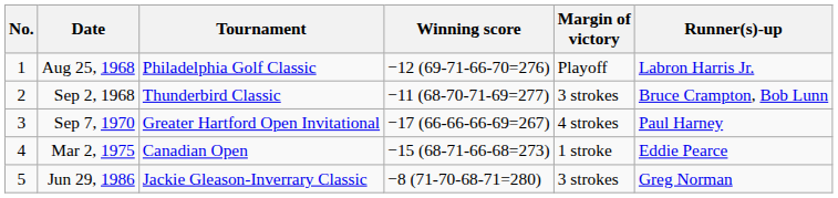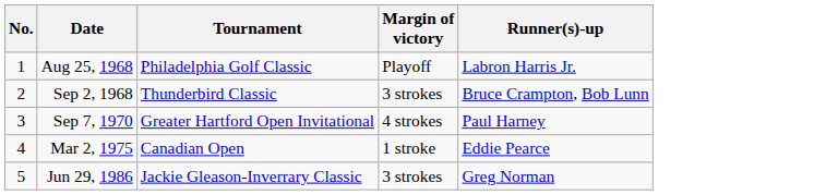 <table class="wikitable" style="font-size:95%;">
 <tr>
 <th>No.</th>
 <th>Date</th>
 <th>Tournament</th>
-<th>Winning score</th>
 <th>Margin of<br>victory</th>
 <th>Runner(s)-up</th>
 </tr>
 <tr>
 <td align=center>1</td>
 <td align=right>Aug 25, <a href='#'>1968</a></td>
 <td><a href='#'>Philadelphia Golf Classic</a></td>
-<td>−12 (69-71-66-70=276)</td>
 <td>Playoff</td>
 <td> <a href='#'>Labron Harris Jr.</a></td>
 </tr>
 <tr>
 <td align=center>2</td>
 <td align=right>Sep 2, 1968</td>
 <td><a href='#'>Thunderbird Classic</a></td>
-<td>−11 (68-70-71-69=277)</td>
 <td>3 strokes</td>
 <td> <a href='#'>Bruce Crampton</a>,  <a href='#'>Bob Lunn</a></td>
 </tr>
 <tr>
 <td align=center>3</td>
 <td align=right>Sep 7, <a href='#'>1970</a></td>
 <td><a href='#'>Greater Hartford Open Invitational</a></td>
-<td>−17 (66-66-66-69=267)</td>
 <td>4 strokes</td>
 <td> <a href='#'>Paul Harney</a></td>
 </tr>
 <tr>
 <td align=center>4</td>
 <td align=right>Mar 2, <a href='#'>1975</a></td>
 <td><a href='#'>Canadian Open</a></td>
-<td>−15 (68-71-66-68=273)</td>
 <td>1 stroke</td>
 <td> <a href='#'>Eddie Pearce</a></td>
 </tr>
 <tr>
 <td align=center>5</td>
 <td align=right>Jun 29, <a href='#'>1986</a></td>
 <td><a href='#'>Jackie Gleason-Inverrary Classic</a></td>
-<td>−8 (71-70-68-71=280)</td>
 <td>3 strokes</td>
 <td> <a href='#'>Greg Norman</a></td>
 </tr>
 </table>
